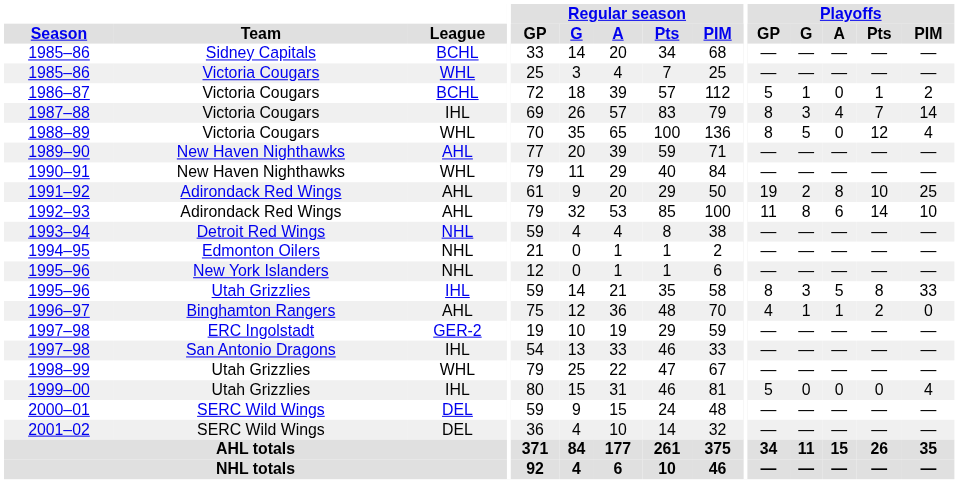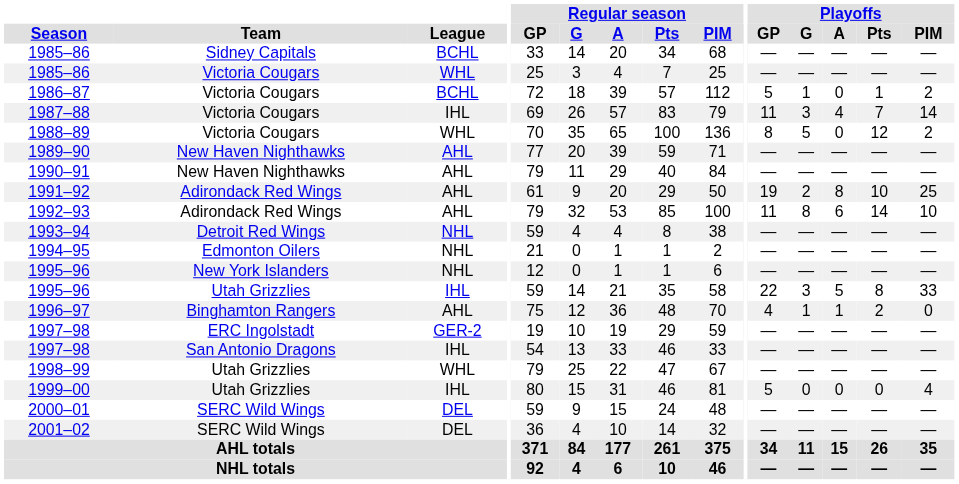 <table border="0" cellpadding="1" cellspacing="0" style="text-align:center; width:60em">
 <tr bgcolor="#e0e0e0">
 <th colspan="3" bgcolor="#ffffff"></th>
 <th rowspan="100" bgcolor="#ffffff"></th>
 <th colspan="5"><a href='#'>Regular season</a></th>
 <th rowspan="100" bgcolor="#ffffff"></th>
 <th colspan="5"><a href='#'>Playoffs</a></th>
 </tr>
 <tr bgcolor="#e0e0e0">
 <th><a href='#'>Season</a></th>
 <th>Team</th>
 <th>League</th>
 <th>GP</th>
 <th><a href='#'>G</a></th>
 <th><a href='#'>A</a></th>
 <th><a href='#'>Pts</a></th>
 <th><a href='#'>PIM</a></th>
 <th>GP</th>
 <th>G</th>
 <th>A</th>
 <th>Pts</th>
 <th>PIM</th>
 </tr>
 <tr>
 <td><a href='#'>1985–86</a></td>
 <td><a href='#'>Sidney Capitals</a></td>
 <td><a href='#'>BCHL</a></td>
 <td>33</td>
 <td>14</td>
 <td>20</td>
 <td>34</td>
 <td>68</td>
 <td>—</td>
 <td>—</td>
 <td>—</td>
 <td>—</td>
 <td>—</td>
 </tr>
 <tr bgcolor="#f0f0f0">
 <td><a href='#'>1985–86</a></td>
 <td><a href='#'>Victoria Cougars</a></td>
 <td><a href='#'>WHL</a></td>
 <td>25</td>
 <td>3</td>
 <td>4</td>
 <td>7</td>
 <td>25</td>
 <td>—</td>
 <td>—</td>
 <td>—</td>
 <td>—</td>
 <td>—</td>
 </tr>
 <tr>
 <td><a href='#'>1986–87</a></td>
 <td>Victoria Cougars</td>
 <td><a href='#'>BCHL</a></td>
 <td>72</td>
 <td>18</td>
 <td>39</td>
 <td>57</td>
 <td>112</td>
 <td>5</td>
 <td>1</td>
 <td>0</td>
 <td>1</td>
 <td>2</td>
 </tr>
 <tr bgcolor="#f0f0f0">
 <td><a href='#'>1987–88</a></td>
 <td>Victoria Cougars</td>
 <td>IHL</td>
 <td>69</td>
 <td>26</td>
 <td>57</td>
 <td>83</td>
 <td>79</td>
-<td>8</td>
+<td>11</td>
 <td>3</td>
 <td>4</td>
 <td>7</td>
 <td>14</td>
 </tr>
 <tr>
 <td><a href='#'>1988–89</a></td>
 <td>Victoria Cougars</td>
 <td>WHL</td>
 <td>70</td>
 <td>35</td>
 <td>65</td>
 <td>100</td>
 <td>136</td>
 <td>8</td>
 <td>5</td>
 <td>0</td>
 <td>12</td>
-<td>4</td>
+<td>2</td>
 </tr>
 <tr bgcolor="#f0f0f0">
 <td><a href='#'>1989–90</a></td>
 <td><a href='#'>New Haven Nighthawks</a></td>
 <td><a href='#'>AHL</a></td>
 <td>77</td>
 <td>20</td>
 <td>39</td>
 <td>59</td>
 <td>71</td>
 <td>—</td>
 <td>—</td>
 <td>—</td>
 <td>—</td>
 <td>—</td>
 </tr>
 <tr>
 <td><a href='#'>1990–91</a></td>
 <td>New Haven Nighthawks</td>
-<td>WHL</td>
+<td>AHL</td>
 <td>79</td>
 <td>11</td>
 <td>29</td>
 <td>40</td>
 <td>84</td>
 <td>—</td>
 <td>—</td>
 <td>—</td>
 <td>—</td>
 <td>—</td>
 </tr>
 <tr bgcolor="#f0f0f0">
 <td><a href='#'>1991–92</a></td>
 <td><a href='#'>Adirondack Red Wings</a></td>
 <td>AHL</td>
 <td>61</td>
 <td>9</td>
 <td>20</td>
 <td>29</td>
 <td>50</td>
 <td>19</td>
 <td>2</td>
 <td>8</td>
 <td>10</td>
 <td>25</td>
 </tr>
 <tr>
 <td><a href='#'>1992–93</a></td>
 <td>Adirondack Red Wings</td>
 <td>AHL</td>
 <td>79</td>
 <td>32</td>
 <td>53</td>
 <td>85</td>
 <td>100</td>
 <td>11</td>
 <td>8</td>
 <td>6</td>
 <td>14</td>
 <td>10</td>
 </tr>
 <tr bgcolor="#f0f0f0">
 <td><a href='#'>1993–94</a></td>
 <td><a href='#'>Detroit Red Wings</a></td>
 <td><a href='#'>NHL</a></td>
 <td>59</td>
 <td>4</td>
 <td>4</td>
 <td>8</td>
 <td>38</td>
 <td>—</td>
 <td>—</td>
 <td>—</td>
 <td>—</td>
 <td>—</td>
 </tr>
 <tr>
 <td><a href='#'>1994–95</a></td>
 <td><a href='#'>Edmonton Oilers</a></td>
 <td>NHL</td>
 <td>21</td>
 <td>0</td>
 <td>1</td>
 <td>1</td>
 <td>2</td>
 <td>—</td>
 <td>—</td>
 <td>—</td>
 <td>—</td>
 <td>—</td>
 </tr>
 <tr bgcolor="#f0f0f0">
 <td><a href='#'>1995–96</a></td>
 <td><a href='#'>New York Islanders</a></td>
 <td>NHL</td>
 <td>12</td>
 <td>0</td>
 <td>1</td>
 <td>1</td>
 <td>6</td>
 <td>—</td>
 <td>—</td>
 <td>—</td>
 <td>—</td>
 <td>—</td>
 </tr>
 <tr>
 <td><a href='#'>1995–96</a></td>
 <td><a href='#'>Utah Grizzlies</a></td>
 <td><a href='#'>IHL</a></td>
 <td>59</td>
 <td>14</td>
 <td>21</td>
 <td>35</td>
 <td>58</td>
-<td>8</td>
+<td>22</td>
 <td>3</td>
 <td>5</td>
 <td>8</td>
 <td>33</td>
 </tr>
 <tr bgcolor="#f0f0f0">
 <td><a href='#'>1996–97</a></td>
 <td><a href='#'>Binghamton Rangers</a></td>
 <td>AHL</td>
 <td>75</td>
 <td>12</td>
 <td>36</td>
 <td>48</td>
 <td>70</td>
 <td>4</td>
 <td>1</td>
 <td>1</td>
 <td>2</td>
 <td>0</td>
 </tr>
 <tr>
 <td><a href='#'>1997–98</a></td>
 <td><a href='#'>ERC Ingolstadt</a></td>
 <td><a href='#'>GER-2</a></td>
 <td>19</td>
 <td>10</td>
 <td>19</td>
 <td>29</td>
 <td>59</td>
 <td>—</td>
 <td>—</td>
 <td>—</td>
 <td>—</td>
 <td>—</td>
 </tr>
 <tr bgcolor="#f0f0f0">
 <td><a href='#'>1997–98</a></td>
 <td><a href='#'>San Antonio Dragons</a></td>
 <td>IHL</td>
 <td>54</td>
 <td>13</td>
 <td>33</td>
 <td>46</td>
 <td>33</td>
 <td>—</td>
 <td>—</td>
 <td>—</td>
 <td>—</td>
 <td>—</td>
 </tr>
 <tr>
 <td><a href='#'>1998–99</a></td>
 <td>Utah Grizzlies</td>
 <td>WHL</td>
 <td>79</td>
 <td>25</td>
 <td>22</td>
 <td>47</td>
 <td>67</td>
 <td>—</td>
 <td>—</td>
 <td>—</td>
 <td>—</td>
 <td>—</td>
 </tr>
 <tr bgcolor="#f0f0f0">
 <td><a href='#'>1999–00</a></td>
 <td>Utah Grizzlies</td>
 <td>IHL</td>
 <td>80</td>
 <td>15</td>
 <td>31</td>
 <td>46</td>
 <td>81</td>
 <td>5</td>
 <td>0</td>
 <td>0</td>
 <td>0</td>
 <td>4</td>
 </tr>
 <tr>
 <td><a href='#'>2000–01</a></td>
 <td><a href='#'>SERC Wild Wings</a></td>
 <td><a href='#'>DEL</a></td>
 <td>59</td>
 <td>9</td>
 <td>15</td>
 <td>24</td>
 <td>48</td>
 <td>—</td>
 <td>—</td>
 <td>—</td>
 <td>—</td>
 <td>—</td>
 </tr>
 <tr bgcolor="#f0f0f0">
 <td><a href='#'>2001–02</a></td>
 <td>SERC Wild Wings</td>
 <td>DEL</td>
 <td>36</td>
 <td>4</td>
 <td>10</td>
 <td>14</td>
 <td>32</td>
 <td>—</td>
 <td>—</td>
 <td>—</td>
 <td>—</td>
 <td>—</td>
 </tr>
 <tr bgcolor="#e0e0e0">
 <th colspan="3">AHL totals</th>
 <th>371</th>
 <th>84</th>
 <th>177</th>
 <th>261</th>
 <th>375</th>
 <th>34</th>
 <th>11</th>
 <th>15</th>
 <th>26</th>
 <th>35</th>
 </tr>
 <tr bgcolor="#e0e0e0">
 <th colspan="3">NHL totals</th>
 <th>92</th>
 <th>4</th>
 <th>6</th>
 <th>10</th>
 <th>46</th>
 <th>—</th>
 <th>—</th>
 <th>—</th>
 <th>—</th>
 <th>—</th>
 </tr>
 </table>
